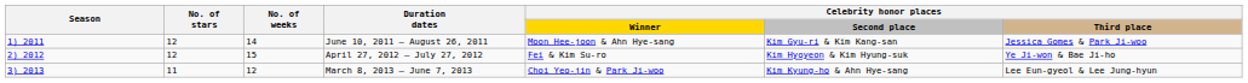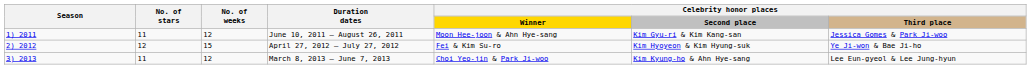 <table class="wikitable" style="white-space:nowrap; font-size:85%;">
 <tr>
 <th style="width:10%;" rowspan="2">Season</th>
 <th style="width:5%;" rowspan="2">No. of<br>stars</th>
 <th style="width:5%;" rowspan="2">No. of<br>weeks</th>
 <th style="width:10%;" rowspan="2">Duration <br>dates</th>
 <th style="width:45%;" colspan="3">Celebrity honor places</th>
 </tr>
 <tr>
 <th style="width:15%; background:gold;">Winner</th>
 <th style="width:15%; background:silver;">Second place</th>
 <th style="width:15%; background:tan;">Third place</th>
 </tr>
 <tr>
 <td><a href='#'>1) 2011</a></td>
+<td>11</td>
 <td>12</td>
-<td>14</td>
 <td>June 10, 2011 – August 26, 2011</td>
 <td><a href='#'>Moon Hee-joon</a> & Ahn Hye-sang</td>
 <td><a href='#'>Kim Gyu-ri</a> & Kim Kang-san</td>
 <td><a href='#'>Jessica Gomes</a> & <a href='#'>Park Ji-woo</a></td>
 </tr>
 <tr>
 <td><a href='#'>2) 2012</a></td>
 <td>12</td>
 <td>15</td>
 <td>April 27, 2012 – July 27, 2012</td>
 <td><a href='#'>Fei</a> & Kim Su-ro</td>
 <td><a href='#'>Kim Hyoyeon</a> & Kim Hyung-suk</td>
 <td><a href='#'>Ye Ji-won</a> & Bae Ji-ho</td>
 </tr>
 <tr>
 <td><a href='#'>3) 2013</a></td>
 <td>11</td>
 <td>12</td>
 <td>March 8, 2013 – June 7, 2013</td>
 <td><a href='#'>Choi Yeo-jin</a> & <a href='#'>Park Ji-woo</a></td>
 <td><a href='#'>Kim Kyung-ho</a> & Ahn Hye-sang</td>
 <td>Lee Eun-gyeol & Lee Jung-hyun</td>
 </tr>
 </table>
